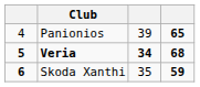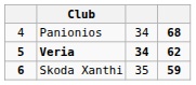 <table class="wikitable" style="text-align:center">
 <tr>
 <th width=30></th>
 <th>Club</th>
 <th width=30></th>
 <th width=30></th>
 </tr>
 <tr>
 <td>4</td>
 <td align=left>Panionios</td>
-<td>39</td>
-<td><strong>65</strong></td>
+<td>34</td>
+<td><strong>68</strong></td>
 </tr>
 <tr>
 <td><strong>5</strong></td>
 <td align=left><strong>Veria</strong></td>
 <td><strong>34</strong></td>
-<td><strong>68</strong></td>
+<td><strong>62</strong></td>
 </tr>
 <tr>
 <td><strong>6</strong></td>
 <td align=left>Skoda Xanthi</td>
 <td>35</td>
 <td><strong>59</strong></td>
 </tr>
 </table>
